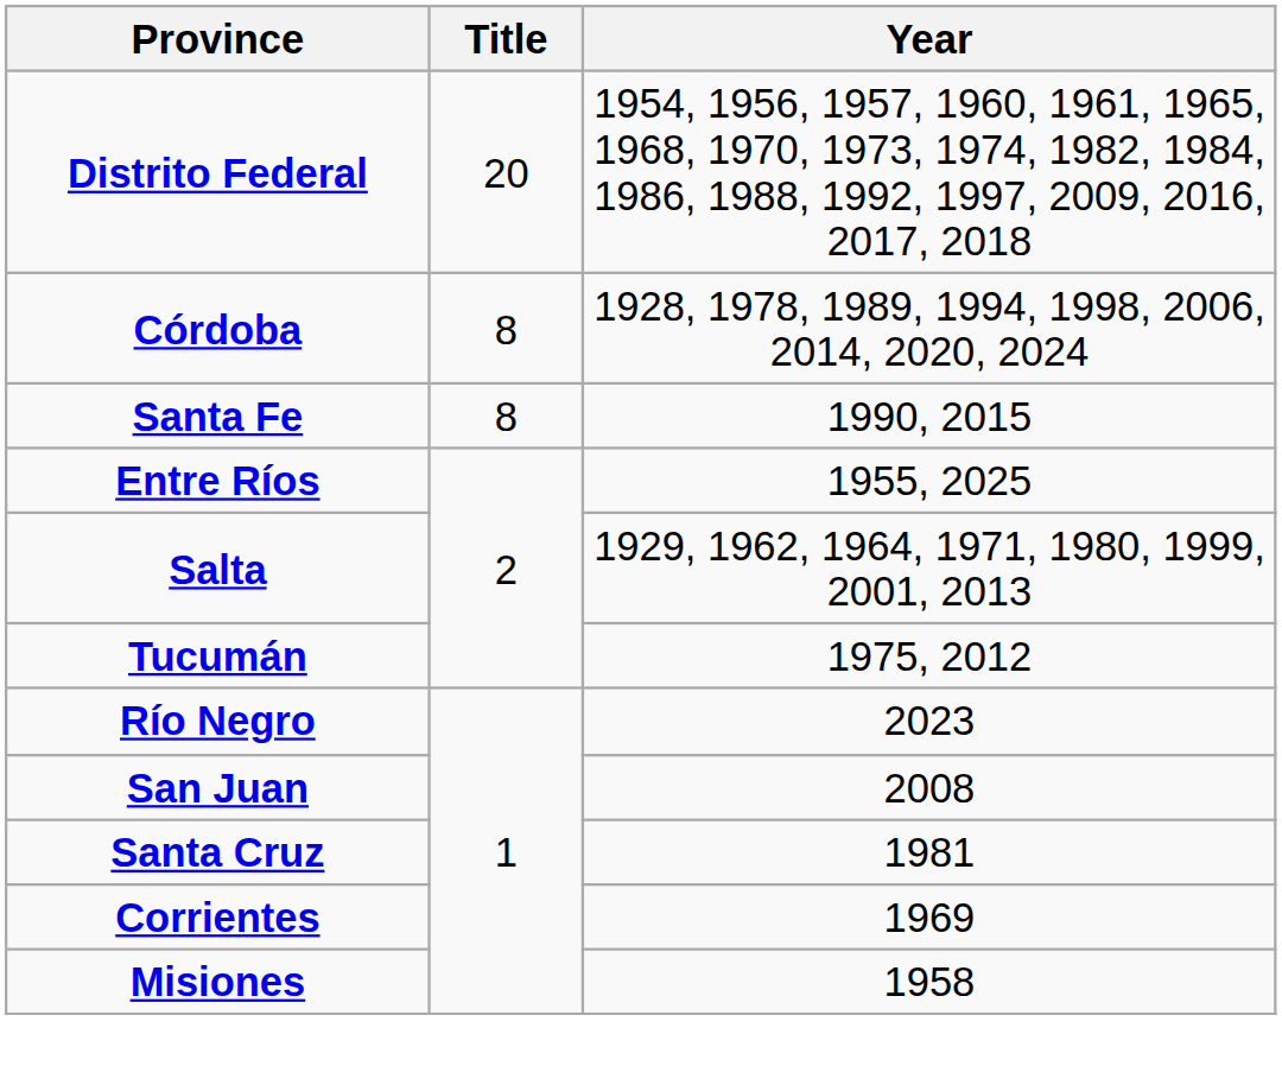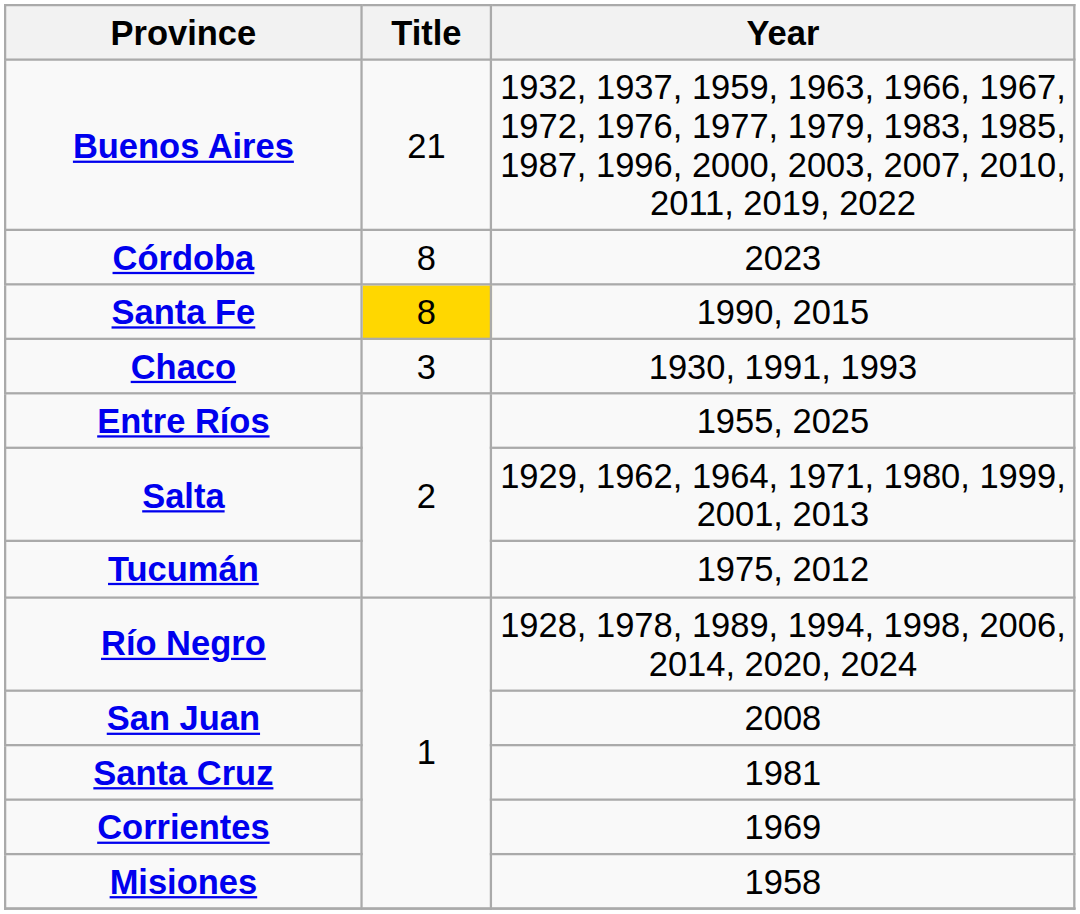 <table class="wikitable sortable" style="font-size: 95%; text-align:center">
 <tr>
 <th width="150">Province</th>
 <th width="50">Title</th>
 <th width="250">Year</th>
 </tr>
 <tr>
-<td><strong><a href='#'>Distrito Federal</a></strong></td>
-<td align=center>20</td>
-<td>1954, 1956, 1957, 1960, 1961, 1965, 1968, 1970, 1973, 1974, 1982, 1984, 1986, 1988, 1992, 1997, 2009, 2016, 2017, 2018</td>
+<td><strong><a href='#'>Buenos Aires</a></strong></td>
+<td align=center>21</td>
+<td>1932, 1937, 1959, 1963, 1966, 1967, 1972, 1976, 1977, 1979, 1983, 1985, 1987, 1996, 2000, 2003, 2007, 2010, 2011, 2019, 2022</td>
 </tr>
 <tr>
 <td><strong><a href='#'>Córdoba</a></strong></td>
 <td align="center">8</td>
-<td>1928, 1978, 1989, 1994, 1998, 2006, 2014, 2020, 2024</td>
+<td>2023</td>
 </tr>
 <tr>
 <td><strong><a href='#'>Santa Fe</a></strong></td>
-<td align=center>8</td>
+<td align=center style="background: gold;">8</td>
 <td>1990, 2015</td>
+</tr>
+<tr>
+<td><strong><a href='#'>Chaco</a></strong></td>
+<td align=center>3</td>
+<td>1930, 1991, 1993</td>
 </tr>
 <tr>
 <td><strong><a href='#'>Entre Ríos</a></strong></td>
 <td rowspan="3" align=center>2</td>
 <td>1955, 2025</td>
 </tr>
 <tr>
 <td><strong><a href='#'>Salta</a></strong></td>
 <td>1929, 1962, 1964, 1971, 1980, 1999, 2001, 2013</td>
 </tr>
 <tr>
 <td><strong><a href='#'>Tucumán</a></strong></td>
 <td>1975, 2012</td>
 </tr>
 <tr>
 <td><strong><a href='#'>Río Negro</a></strong></td>
 <td rowspan="5" align=center>1</td>
-<td>2023</td>
+<td>1928, 1978, 1989, 1994, 1998, 2006, 2014, 2020, 2024</td>
 </tr>
 <tr>
 <td><strong><a href='#'>San Juan</a></strong></td>
 <td>2008</td>
 </tr>
 <tr>
 <td><strong><a href='#'>Santa Cruz</a></strong></td>
 <td>1981</td>
 </tr>
 <tr>
 <td><strong><a href='#'>Corrientes</a></strong></td>
 <td>1969</td>
 </tr>
 <tr>
 <td><strong><a href='#'>Misiones</a></strong></td>
 <td>1958</td>
 </tr>
 <tr>
 </tr>
 </table>
